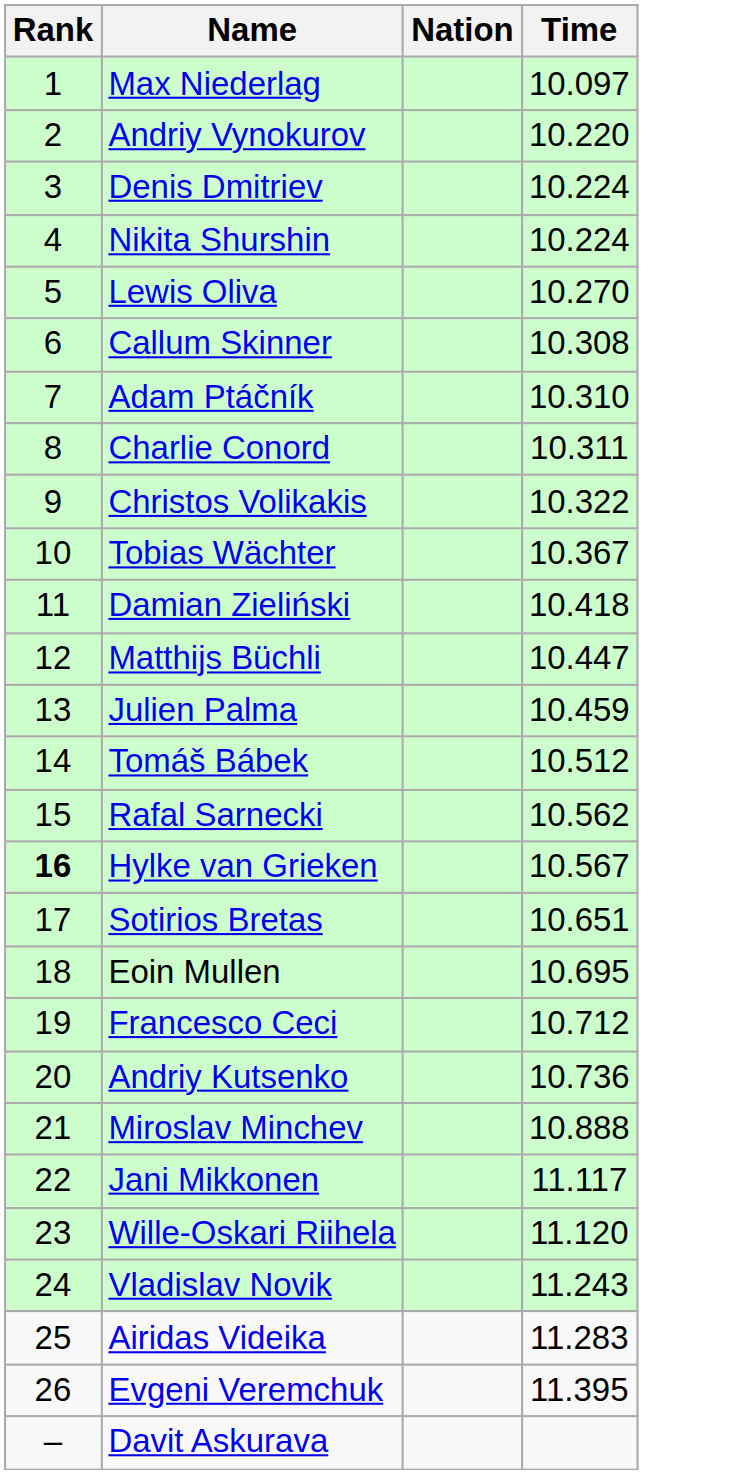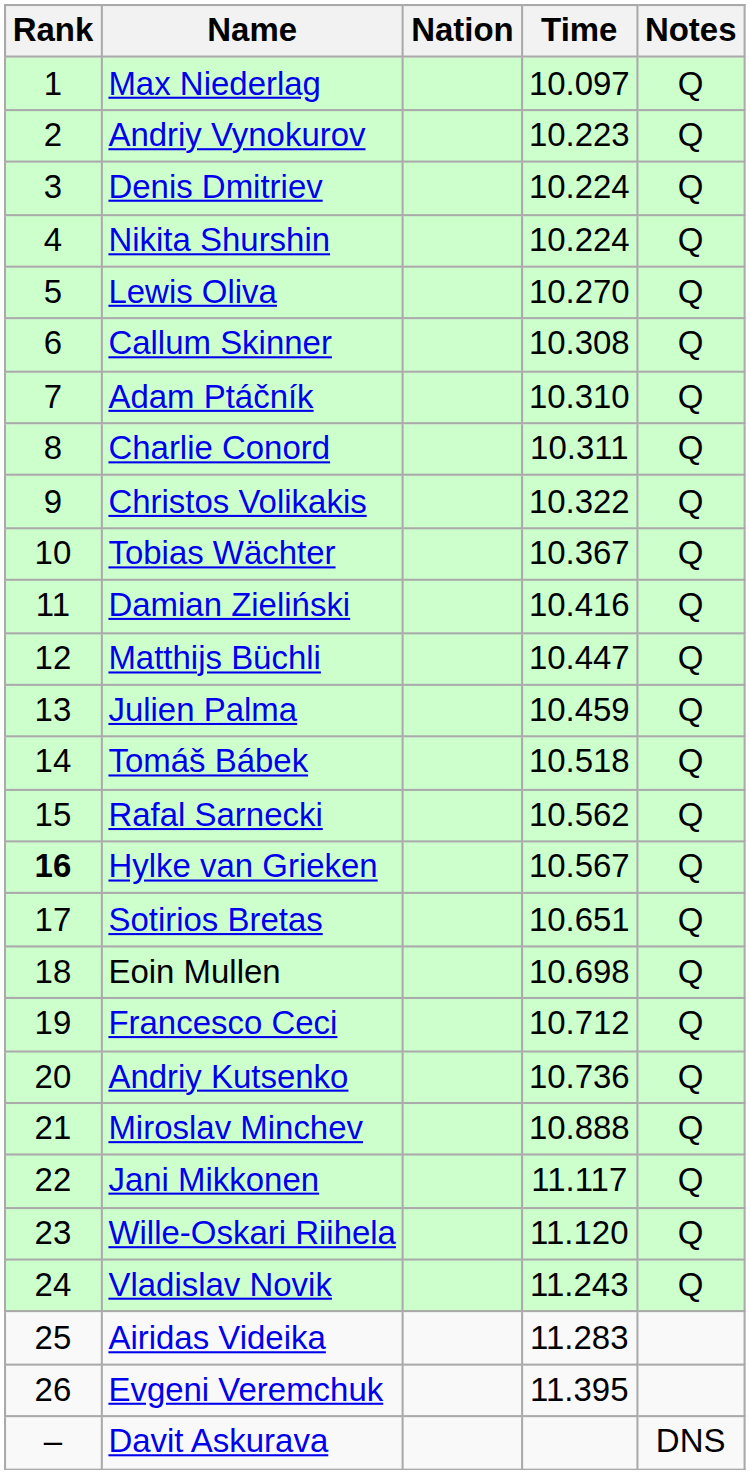 <table class="wikitable sortable" style="text-align:center">
 <tr>
 <th>Rank</th>
 <th>Name</th>
 <th>Nation</th>
 <th>Time</th>
+<th>Notes</th>
 </tr>
 <tr bgcolor=ccffcc>
 <td>1</td>
 <td align=left><a href='#'>Max Niederlag</a></td>
 <td align=left></td>
 <td>10.097</td>
+<td>Q</td>
 </tr>
 <tr bgcolor=ccffcc>
 <td>2</td>
 <td align=left><a href='#'>Andriy Vynokurov</a></td>
 <td align=left></td>
-<td>10.220</td>
+<td>10.223</td>
+<td>Q</td>
 </tr>
 <tr bgcolor=ccffcc>
 <td>3</td>
 <td align=left><a href='#'>Denis Dmitriev</a></td>
 <td align=left></td>
 <td>10.224</td>
+<td>Q</td>
 </tr>
 <tr bgcolor=ccffcc>
 <td>4</td>
 <td align=left><a href='#'>Nikita Shurshin</a></td>
 <td align=left></td>
 <td>10.224</td>
+<td>Q</td>
 </tr>
 <tr bgcolor=ccffcc>
 <td>5</td>
 <td align=left><a href='#'>Lewis Oliva</a></td>
 <td align=left></td>
 <td>10.270</td>
+<td>Q</td>
 </tr>
 <tr bgcolor=ccffcc>
 <td>6</td>
 <td align=left><a href='#'>Callum Skinner</a></td>
 <td align=left></td>
 <td>10.308</td>
+<td>Q</td>
 </tr>
 <tr bgcolor=ccffcc>
 <td>7</td>
 <td align=left><a href='#'>Adam Ptáčník</a></td>
 <td align=left></td>
 <td>10.310</td>
+<td>Q</td>
 </tr>
 <tr bgcolor=ccffcc>
 <td>8</td>
 <td align=left><a href='#'>Charlie Conord</a></td>
 <td align=left></td>
 <td>10.311</td>
+<td>Q</td>
 </tr>
 <tr bgcolor=ccffcc>
 <td>9</td>
 <td align=left><a href='#'>Christos Volikakis</a></td>
 <td align=left></td>
 <td>10.322</td>
+<td>Q</td>
 </tr>
 <tr bgcolor=ccffcc>
 <td>10</td>
 <td align=left><a href='#'>Tobias Wächter</a></td>
 <td align=left></td>
 <td>10.367</td>
+<td>Q</td>
 </tr>
 <tr bgcolor=ccffcc>
 <td>11</td>
 <td align=left><a href='#'>Damian Zieliński</a></td>
 <td align=left></td>
-<td>10.418</td>
+<td>10.416</td>
+<td>Q</td>
 </tr>
 <tr bgcolor=ccffcc>
 <td>12</td>
 <td align=left><a href='#'>Matthijs Büchli</a></td>
 <td align=left></td>
 <td>10.447</td>
+<td>Q</td>
 </tr>
 <tr bgcolor=ccffcc>
 <td>13</td>
 <td align=left><a href='#'>Julien Palma</a></td>
 <td align=left></td>
 <td>10.459</td>
+<td>Q</td>
 </tr>
 <tr bgcolor=ccffcc>
 <td>14</td>
 <td align=left><a href='#'>Tomáš Bábek</a></td>
 <td align=left></td>
-<td>10.512</td>
+<td>10.518</td>
+<td>Q</td>
 </tr>
 <tr bgcolor=ccffcc>
 <td>15</td>
 <td align=left><a href='#'>Rafal Sarnecki</a></td>
 <td align=left></td>
 <td>10.562</td>
+<td>Q</td>
 </tr>
 <tr bgcolor=ccffcc>
 <td><strong>16</strong></td>
 <td align=left><a href='#'>Hylke van Grieken</a></td>
 <td align=left></td>
 <td>10.567</td>
+<td>Q</td>
 </tr>
 <tr bgcolor=ccffcc>
 <td>17</td>
 <td align=left><a href='#'>Sotirios Bretas</a></td>
 <td align=left></td>
 <td>10.651</td>
+<td>Q</td>
 </tr>
 <tr bgcolor=ccffcc>
 <td>18</td>
 <td align=left>Eoin Mullen</td>
 <td align=left></td>
-<td>10.695</td>
+<td>10.698</td>
+<td>Q</td>
 </tr>
 <tr bgcolor=ccffcc>
 <td>19</td>
 <td align=left><a href='#'>Francesco Ceci</a></td>
 <td align=left></td>
 <td>10.712</td>
+<td>Q</td>
 </tr>
 <tr bgcolor=ccffcc>
 <td>20</td>
 <td align=left><a href='#'>Andriy Kutsenko</a></td>
 <td align=left></td>
 <td>10.736</td>
+<td>Q</td>
 </tr>
 <tr bgcolor=ccffcc>
 <td>21</td>
 <td align=left><a href='#'>Miroslav Minchev</a></td>
 <td align=left></td>
 <td>10.888</td>
+<td>Q</td>
 </tr>
 <tr bgcolor=ccffcc>
 <td>22</td>
 <td align=left><a href='#'>Jani Mikkonen</a></td>
 <td align=left></td>
 <td>11.117</td>
+<td>Q</td>
 </tr>
 <tr bgcolor=ccffcc>
 <td>23</td>
 <td align=left><a href='#'>Wille-Oskari Riihela</a></td>
 <td align=left></td>
 <td>11.120</td>
+<td>Q</td>
 </tr>
 <tr bgcolor=ccffcc>
 <td>24</td>
 <td align=left><a href='#'>Vladislav Novik</a></td>
 <td align=left></td>
 <td>11.243</td>
+<td>Q</td>
 </tr>
 <tr>
 <td>25</td>
 <td align=left><a href='#'>Airidas Videika</a></td>
 <td align=left></td>
 <td>11.283</td>
+<td></td>
 </tr>
 <tr>
 <td>26</td>
 <td align=left><a href='#'>Evgeni Veremchuk</a></td>
 <td align=left></td>
 <td>11.395</td>
+<td></td>
 </tr>
 <tr>
 <td>–</td>
 <td align=left><a href='#'>Davit Askurava</a></td>
 <td align=left></td>
 <td></td>
+<td>DNS</td>
 </tr>
 </table>
